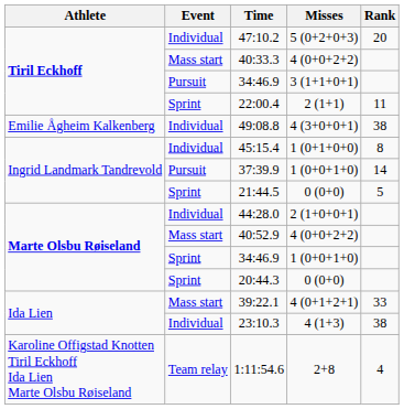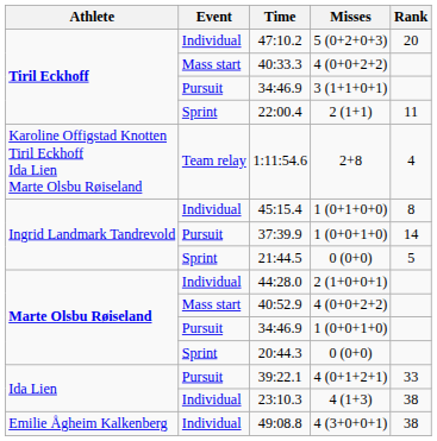 <table class="wikitable" style="font-size:90%; text-align:center">
 <tr>
 <th>Athlete</th>
 <th>Event</th>
 <th>Time</th>
 <th>Misses</th>
 <th>Rank</th>
 </tr>
 <tr>
 <td align=left rowspan=4><strong><a href='#'>Tiril Eckhoff</a></strong></td>
 <td align=left><a href='#'>Individual</a></td>
 <td>47:10.2</td>
 <td>5 (0+2+0+3)</td>
 <td>20</td>
 </tr>
 <tr>
 <td align=left><a href='#'>Mass start</a></td>
 <td>40:33.3</td>
 <td>4 (0+0+2+2)</td>
 <td></td>
 </tr>
 <tr>
 <td align=left><a href='#'>Pursuit</a></td>
 <td>34:46.9</td>
 <td>3 (1+1+0+1)</td>
 <td></td>
 </tr>
 <tr>
 <td align=left><a href='#'>Sprint</a></td>
 <td>22:00.4</td>
 <td>2 (1+1)</td>
 <td>11</td>
 </tr>
 <tr>
-<td align=left rowspan=1><a href='#'>Emilie Ågheim Kalkenberg</a></td>
-<td align=left><a href='#'>Individual</a></td>
-<td>49:08.8</td>
-<td>4 (3+0+0+1)</td>
-<td>38</td>
+<td align=left><a href='#'>Karoline Offigstad Knotten</a> <br> <a href='#'>Tiril Eckhoff</a> <br> <a href='#'>Ida Lien</a> <br> <a href='#'>Marte Olsbu Røiseland</a></td>
+<td align=left><a href='#'>Team relay</a></td>
+<td>1:11:54.6</td>
+<td>2+8</td>
+<td>4</td>
 </tr>
 <tr>
 <td align=left rowspan=3><a href='#'>Ingrid Landmark Tandrevold</a></td>
 <td align=left><a href='#'>Individual</a></td>
 <td>45:15.4</td>
 <td>1 (0+1+0+0)</td>
 <td>8</td>
 </tr>
 <tr>
 <td align=left><a href='#'>Pursuit</a></td>
 <td>37:39.9</td>
 <td>1 (0+0+1+0)</td>
 <td>14</td>
 </tr>
 <tr>
 <td align=left><a href='#'>Sprint</a></td>
 <td>21:44.5</td>
 <td>0 (0+0)</td>
 <td>5</td>
 </tr>
 <tr>
 <td align=left rowspan=4><strong><a href='#'>Marte Olsbu Røiseland</a></strong></td>
 <td align=left><a href='#'>Individual</a></td>
 <td>44:28.0</td>
 <td>2 (1+0+0+1)</td>
 <td></td>
 </tr>
 <tr>
 <td align=left><a href='#'>Mass start</a></td>
 <td>40:52.9</td>
 <td>4 (0+0+2+2)</td>
 <td></td>
 </tr>
 <tr>
-<td align=left><a href='#'>Sprint</a></td>
+<td align=left><a href='#'>Pursuit</a></td>
 <td>34:46.9</td>
 <td>1 (0+0+1+0)</td>
 <td></td>
 </tr>
 <tr>
 <td align=left><a href='#'>Sprint</a></td>
 <td>20:44.3</td>
 <td>0 (0+0)</td>
 <td></td>
 </tr>
 <tr>
 <td align=left rowspan=2><a href='#'>Ida Lien</a></td>
-<td align=left><a href='#'>Mass start</a></td>
+<td align=left><a href='#'>Pursuit</a></td>
 <td>39:22.1</td>
 <td>4 (0+1+2+1)</td>
 <td>33</td>
 </tr>
 <tr>
 <td align=left><a href='#'>Individual</a></td>
 <td>23:10.3</td>
 <td>4 (1+3)</td>
 <td>38</td>
 </tr>
 <tr>
-<td align=left><a href='#'>Karoline Offigstad Knotten</a> <br> <a href='#'>Tiril Eckhoff</a> <br> <a href='#'>Ida Lien</a> <br> <a href='#'>Marte Olsbu Røiseland</a></td>
-<td align=left><a href='#'>Team relay</a></td>
-<td>1:11:54.6</td>
-<td>2+8</td>
-<td>4</td>
+<td align=left rowspan=1><a href='#'>Emilie Ågheim Kalkenberg</a></td>
+<td align=left><a href='#'>Individual</a></td>
+<td>49:08.8</td>
+<td>4 (3+0+0+1)</td>
+<td>38</td>
 </tr>
 </table>
